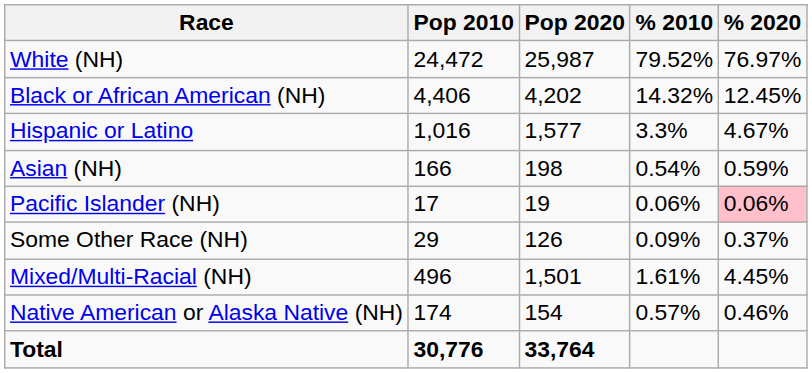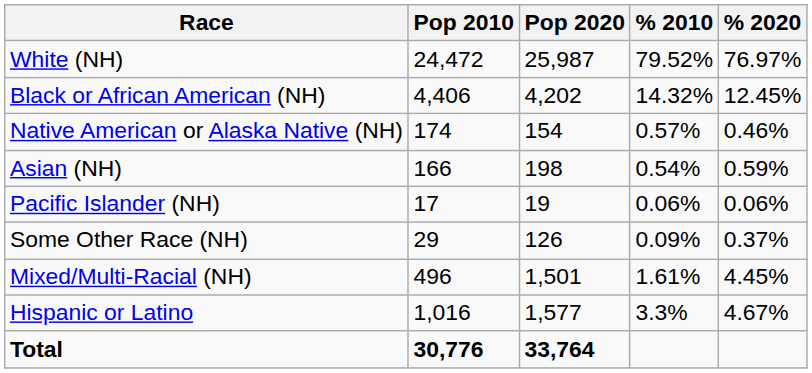 <table class="wikitable">
 <tr>
 <th>Race</th>
 <th>Pop 2010</th>
 <th>Pop 2020</th>
 <th>% 2010</th>
 <th>% 2020</th>
 </tr>
 <tr>
 <td><a href='#'>White</a> (NH)</td>
 <td>24,472</td>
 <td>25,987</td>
 <td>79.52%</td>
 <td>76.97%</td>
 </tr>
 <tr>
 <td><a href='#'>Black or African American</a> (NH)</td>
 <td>4,406</td>
 <td>4,202</td>
 <td>14.32%</td>
 <td>12.45%</td>
 </tr>
 <tr>
-<td><a href='#'>Hispanic or Latino</a></td>
-<td>1,016</td>
-<td>1,577</td>
-<td>3.3%</td>
-<td>4.67%</td>
+<td><a href='#'>Native American</a> or <a href='#'>Alaska Native</a> (NH)</td>
+<td>174</td>
+<td>154</td>
+<td>0.57%</td>
+<td>0.46%</td>
 </tr>
 <tr>
 <td><a href='#'>Asian</a> (NH)</td>
 <td>166</td>
 <td>198</td>
 <td>0.54%</td>
 <td>0.59%</td>
 </tr>
 <tr>
 <td><a href='#'>Pacific Islander</a> (NH)</td>
 <td>17</td>
 <td>19</td>
 <td>0.06%</td>
-<td style="background: pink;">0.06%</td>
+<td>0.06%</td>
 </tr>
 <tr>
 <td>Some Other Race (NH)</td>
 <td>29</td>
 <td>126</td>
 <td>0.09%</td>
 <td>0.37%</td>
 </tr>
 <tr>
 <td><a href='#'>Mixed/Multi-Racial</a> (NH)</td>
 <td>496</td>
 <td>1,501</td>
 <td>1.61%</td>
 <td>4.45%</td>
 </tr>
 <tr>
-<td><a href='#'>Native American</a> or <a href='#'>Alaska Native</a> (NH)</td>
-<td>174</td>
-<td>154</td>
-<td>0.57%</td>
-<td>0.46%</td>
+<td><a href='#'>Hispanic or Latino</a></td>
+<td>1,016</td>
+<td>1,577</td>
+<td>3.3%</td>
+<td>4.67%</td>
 </tr>
 <tr>
 <td><strong>Total</strong></td>
 <td><strong>30,776</strong></td>
 <td><strong>33,764</strong></td>
 <td></td>
 <td></td>
 </tr>
 </table>
